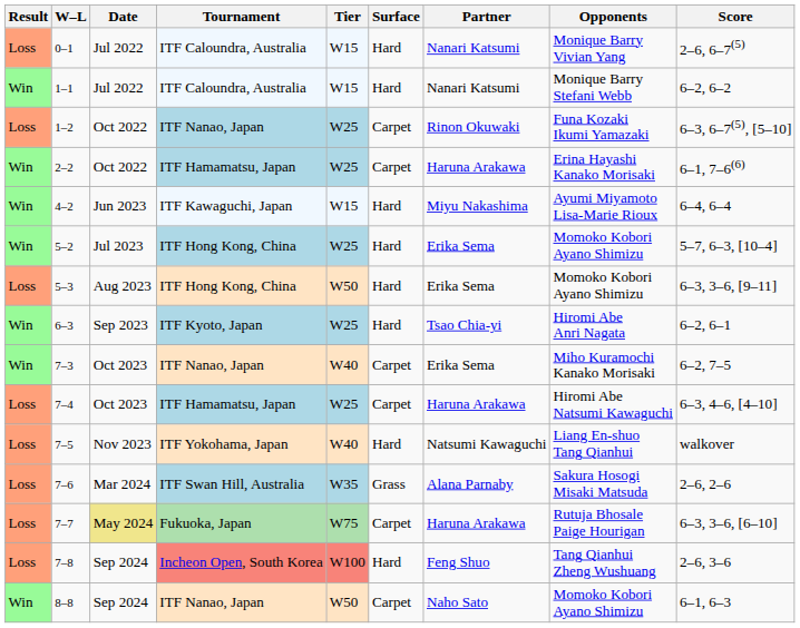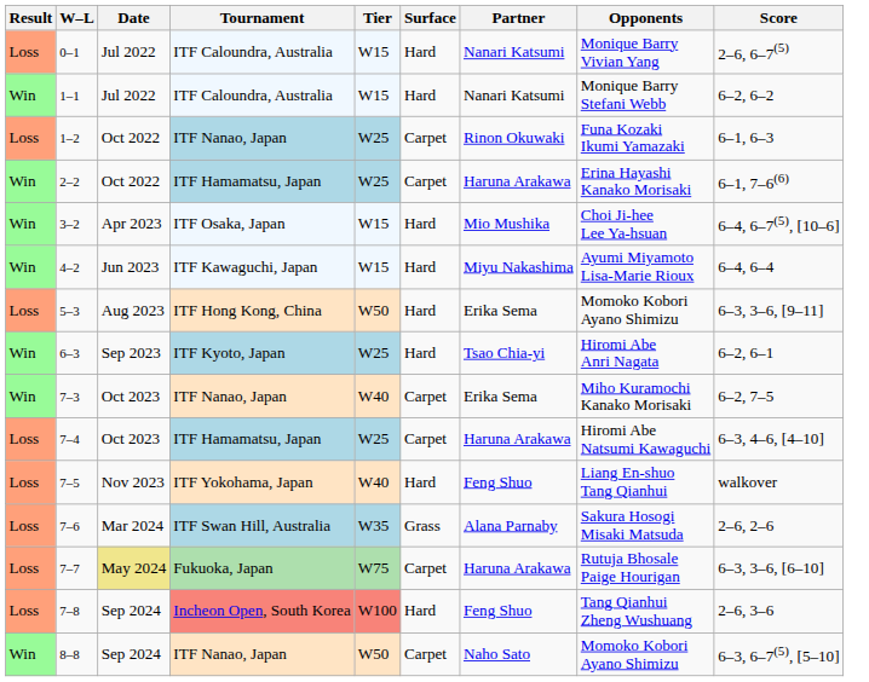 <table class="wikitable sortable">
 <tr>
 <th>Result</th>
 <th class="unsortable">W–L</th>
 <th>Date</th>
 <th>Tournament</th>
 <th>Tier</th>
 <th>Surface</th>
 <th>Partner</th>
 <th>Opponents</th>
 <th class="unsortable">Score</th>
 </tr>
 <tr>
 <td bgcolor="ffa07a">Loss</td>
 <td><small>0–1</small></td>
 <td>Jul 2022</td>
 <td style="background:#f0f8ff">ITF Caloundra, Australia</td>
 <td style="background:#f0f8ff">W15</td>
 <td>Hard</td>
 <td> <a href='#'>Nanari Katsumi</a></td>
 <td> <a href='#'>Monique Barry</a> <br>  <a href='#'>Vivian Yang</a></td>
 <td>2–6, 6–7<sup>(5)</sup></td>
 </tr>
 <tr>
 <td bgcolor="98FB98">Win</td>
 <td><small>1–1</small></td>
 <td>Jul 2022</td>
 <td style="background:#f0f8ff">ITF Caloundra, Australia</td>
 <td style="background:#f0f8ff">W15</td>
 <td>Hard</td>
 <td> Nanari Katsumi</td>
 <td> Monique Barry <br>  <a href='#'>Stefani Webb</a></td>
 <td>6–2, 6–2</td>
 </tr>
 <tr>
 <td bgcolor="ffa07a">Loss</td>
 <td><small>1–2</small></td>
 <td>Oct 2022</td>
 <td style="background:lightblue">ITF Nanao, Japan</td>
 <td style="background:lightblue">W25</td>
 <td>Carpet</td>
 <td> <a href='#'>Rinon Okuwaki</a></td>
 <td> <a href='#'>Funa Kozaki</a> <br>  <a href='#'>Ikumi Yamazaki</a></td>
-<td>6–3, 6–7<sup>(5)</sup>, [5–10]</td>
+<td>6–1, 6–3</td>
 </tr>
 <tr>
 <td bgcolor="98FB98">Win</td>
 <td><small>2–2</small></td>
 <td>Oct 2022</td>
 <td style="background:lightblue">ITF Hamamatsu, Japan</td>
 <td style="background:lightblue">W25</td>
 <td>Carpet</td>
 <td> <a href='#'>Haruna Arakawa</a></td>
 <td> <a href='#'>Erina Hayashi</a> <br>  <a href='#'>Kanako Morisaki</a></td>
 <td>6–1, 7–6<sup>(6)</sup></td>
 </tr>
 <tr>
 <td bgcolor="98FB98">Win</td>
+<td><small>3–2</small></td>
+<td>Apr 2023</td>
+<td style="background:#f0f8ff">ITF Osaka, Japan</td>
+<td style="background:#f0f8ff">W15</td>
+<td>Hard</td>
+<td> <a href='#'>Mio Mushika</a></td>
+<td> <a href='#'>Choi Ji-hee</a> <br>  <a href='#'>Lee Ya-hsuan</a></td>
+<td>6–4, 6–7<sup>(5)</sup>, [10–6]</td>
+</tr>
+<tr>
+<td bgcolor="98FB98">Win</td>
 <td><small>4–2</small></td>
 <td>Jun 2023</td>
 <td style="background:#f0f8ff">ITF Kawaguchi, Japan</td>
 <td style="background:#f0f8ff">W15</td>
 <td>Hard</td>
 <td> <a href='#'>Miyu Nakashima</a></td>
 <td> <a href='#'>Ayumi Miyamoto</a> <br>  <a href='#'>Lisa-Marie Rioux</a></td>
 <td>6–4, 6–4</td>
-</tr>
-<tr>
-<td bgcolor="98FB98">Win</td>
-<td><small>5–2</small></td>
-<td>Jul 2023</td>
-<td style="background:lightblue">ITF Hong Kong, China</td>
-<td style="background:lightblue">W25</td>
-<td>Hard</td>
-<td> <a href='#'>Erika Sema</a></td>
-<td> <a href='#'>Momoko Kobori</a> <br>  <a href='#'>Ayano Shimizu</a></td>
-<td>5–7, 6–3, [10–4]</td>
 </tr>
 <tr>
 <td bgcolor="ffa07a">Loss</td>
 <td><small>5–3</small></td>
 <td>Aug 2023</td>
 <td style="background:#ffe4c4">ITF Hong Kong, China</td>
 <td style="background:#ffe4c4">W50</td>
 <td>Hard</td>
 <td> Erika Sema</td>
 <td> Momoko Kobori <br>  Ayano Shimizu</td>
 <td>6–3, 3–6, [9–11]</td>
 </tr>
 <tr>
 <td bgcolor="98FB98">Win</td>
 <td><small>6–3</small></td>
 <td>Sep 2023</td>
 <td style="background:lightblue">ITF Kyoto, Japan</td>
 <td style="background:lightblue">W25</td>
 <td>Hard</td>
 <td> <a href='#'>Tsao Chia-yi</a></td>
 <td> <a href='#'>Hiromi Abe</a> <br>  <a href='#'>Anri Nagata</a></td>
 <td>6–2, 6–1</td>
 </tr>
 <tr>
 <td bgcolor="98FB98">Win</td>
 <td><small>7–3</small></td>
 <td>Oct 2023</td>
 <td style="background:#ffe4c4">ITF Nanao, Japan</td>
 <td style="background:#ffe4c4">W40</td>
 <td>Carpet</td>
 <td> Erika Sema</td>
 <td> <a href='#'>Miho Kuramochi</a> <br>  Kanako Morisaki</td>
 <td>6–2, 7–5</td>
 </tr>
 <tr>
 <td bgcolor="ffa07a">Loss</td>
 <td><small>7–4</small></td>
 <td>Oct 2023</td>
 <td style="background:lightblue">ITF Hamamatsu, Japan</td>
 <td style="background:lightblue">W25</td>
 <td>Carpet</td>
 <td> <a href='#'>Haruna Arakawa</a></td>
 <td> Hiromi Abe <br>  <a href='#'>Natsumi Kawaguchi</a></td>
 <td>6–3, 4–6, [4–10]</td>
 </tr>
 <tr>
 <td bgcolor="ffa07a">Loss</td>
 <td><small>7–5</small></td>
 <td>Nov 2023</td>
 <td style="background:#ffe4c4">ITF Yokohama, Japan</td>
 <td style="background:#ffe4c4">W40</td>
 <td>Hard</td>
-<td> Natsumi Kawaguchi</td>
+<td> <a href='#'>Feng Shuo</a></td>
 <td> <a href='#'>Liang En-shuo</a> <br>  <a href='#'>Tang Qianhui</a></td>
 <td>walkover</td>
 </tr>
 <tr>
 <td bgcolor="ffa07a">Loss</td>
 <td><small>7–6</small></td>
 <td>Mar 2024</td>
 <td style="background:lightblue">ITF Swan Hill, Australia</td>
 <td style="background:lightblue">W35</td>
 <td>Grass</td>
 <td> <a href='#'>Alana Parnaby</a></td>
 <td> <a href='#'>Sakura Hosogi</a> <br>  <a href='#'>Misaki Matsuda</a></td>
 <td>2–6, 2–6</td>
 </tr>
 <tr>
 <td bgcolor="ffa07a">Loss</td>
 <td><small>7–7</small></td>
 <td style="background: khaki;">May 2024</td>
 <td style="background:#addfad;">Fukuoka, Japan</td>
 <td style="background:#addfad;">W75</td>
 <td>Carpet</td>
 <td> <a href='#'>Haruna Arakawa</a></td>
 <td> <a href='#'>Rutuja Bhosale</a> <br>  <a href='#'>Paige Hourigan</a></td>
 <td>6–3, 3–6, [6–10]</td>
 </tr>
 <tr>
 <td style="background:#ffa07a;">Loss</td>
 <td><small>7–8</small></td>
 <td>Sep 2024</td>
 <td style="background:#f88379;"><a href='#'>Incheon Open</a>, South Korea</td>
 <td style="background:#f88379;">W100</td>
 <td>Hard</td>
 <td> <a href='#'>Feng Shuo</a></td>
 <td> <a href='#'>Tang Qianhui</a> <br>  <a href='#'>Zheng Wushuang</a></td>
 <td>2–6, 3–6</td>
 </tr>
 <tr>
 <td style="background:#98fb98;">Win</td>
 <td><small>8–8</small></td>
 <td>Sep 2024</td>
 <td style="background:#ffe4c4">ITF Nanao, Japan</td>
 <td style="background:#ffe4c4">W50</td>
 <td>Carpet</td>
 <td> <a href='#'>Naho Sato</a></td>
 <td> <a href='#'>Momoko Kobori</a><br> <a href='#'>Ayano Shimizu</a></td>
-<td>6–1, 6–3</td>
+<td>6–3, 6–7<sup>(5)</sup>, [5–10]</td>
 </tr>
 </table>
